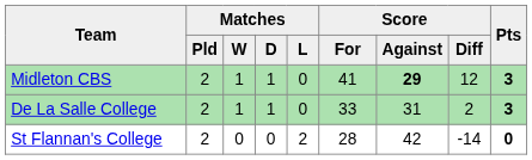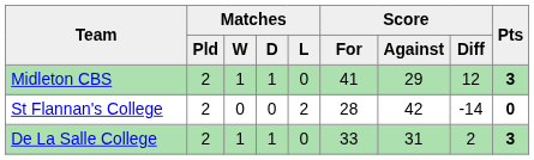 <table style=border-collapse:collapse border=1 cellspacing=0 cellpadding=5>
 <tr align=center bgcolor=#efefef>
 <th rowspan=2 width=165>Team</th>
 <th colspan=4>Matches</th>
 <th colspan=3>Score</th>
 <th rowspan=2width=20>Pts</th>
 </tr>
 <tr align=center bgcolor=#efefef>
 <th width=20>Pld</th>
 <th width=20>W</th>
 <th width=20>D</th>
 <th width=20>L</th>
 <th width=45>For</th>
 <th width=45>Against</th>
 <th width=30>Diff</th>
 </tr>
 <tr align=center style="background:#ACE1AF;">
 <td style="text-align:left;"><a href='#'>Midleton CBS</a></td>
 <td>2</td>
 <td>1</td>
 <td>1</td>
 <td>0</td>
 <td>41</td>
-<td><strong>29</strong></td>
+<td>29</td>
 <td>12</td>
-<td><strong>3</strong></td>
-</tr>
-<tr align=center style="background:#ACE1AF;">
-<td style="text-align:left;"><a href='#'>De La Salle College</a></td>
-<td>2</td>
-<td>1</td>
-<td>1</td>
-<td>0</td>
-<td>33</td>
-<td>31</td>
-<td>2</td>
 <td><strong>3</strong></td>
 </tr>
 <tr align=center>
 <td style="text-align:left;"><a href='#'>St Flannan's College</a></td>
 <td>2</td>
 <td>0</td>
 <td>0</td>
 <td>2</td>
 <td>28</td>
 <td>42</td>
 <td>-14</td>
 <td><strong>0</strong></td>
 </tr>
+<tr align=center style="background:#ACE1AF;">
+<td style="text-align:left;"><a href='#'>De La Salle College</a></td>
+<td>2</td>
+<td>1</td>
+<td>1</td>
+<td>0</td>
+<td>33</td>
+<td>31</td>
+<td>2</td>
+<td><strong>3</strong></td>
+</tr>
 </table>
